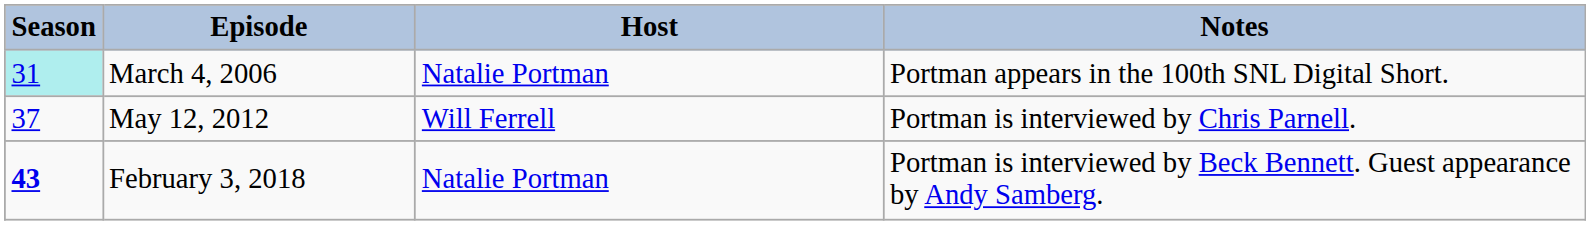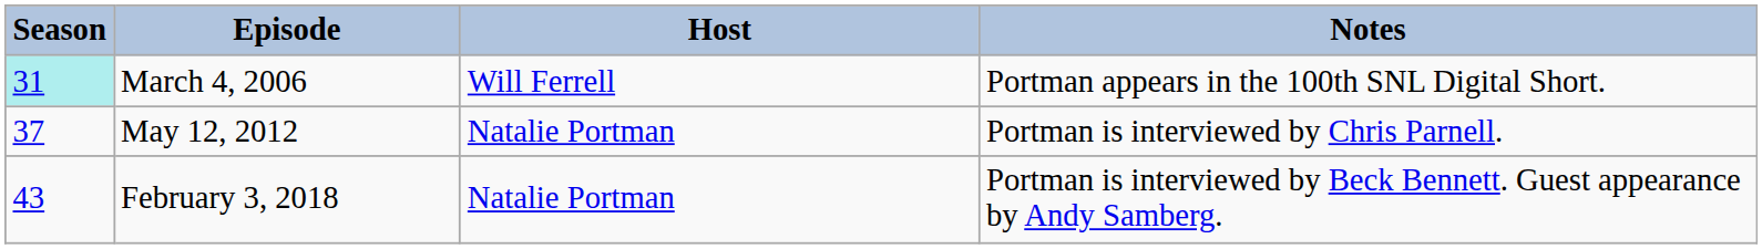 <table class="wikitable" style="width:100%">
 <tr>
 <th style="background:#B0C4DE;" width="5%">Season</th>
 <th style="background:#B0C4DE;" width="20%">Episode</th>
 <th style="background:#B0C4DE;" width="30%">Host</th>
 <th style="background:#B0C4DE;" width="45%">Notes</th>
 </tr>
 <tr>
 <td style="background: paleturquoise;"><a href='#'>31</a></td>
 <td>March 4, 2006</td>
-<td><a href='#'>Natalie Portman</a></td>
+<td><a href='#'>Will Ferrell</a></td>
 <td>Portman appears in the 100th SNL Digital Short.</td>
 </tr>
 <tr>
 <td><a href='#'>37</a></td>
 <td>May 12, 2012</td>
-<td><a href='#'>Will Ferrell</a></td>
+<td><a href='#'>Natalie Portman</a></td>
 <td>Portman is interviewed by <a href='#'>Chris Parnell</a>.</td>
 </tr>
 <tr>
-<td><strong><a href='#'>43</a></strong></td>
+<td><a href='#'>43</a></td>
 <td>February 3, 2018</td>
 <td><a href='#'>Natalie Portman</a></td>
 <td>Portman is interviewed by <a href='#'>Beck Bennett</a>. Guest appearance by <a href='#'>Andy Samberg</a>.</td>
 </tr>
 </table>
